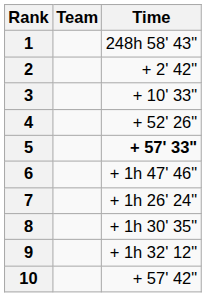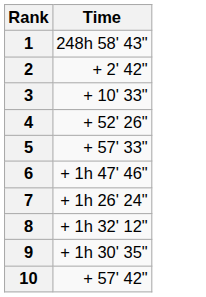 <table class="wikitable">
 <tr>
 <th scope="col">Rank</th>
-<th scope="col">Team</th>
 <th scope="col">Time</th>
 </tr>
 <tr>
 <th scope="row">1</th>
-<td></td>
 <td style="text-align:right;">248h 58' 43"</td>
 </tr>
 <tr>
 <th scope="row">2</th>
-<td></td>
 <td style="text-align:right;">+ 2' 42"</td>
 </tr>
 <tr>
 <th scope="row">3</th>
-<td></td>
 <td style="text-align:right;">+ 10' 33"</td>
 </tr>
 <tr>
 <th scope="row">4</th>
-<td></td>
 <td style="text-align:right;">+ 52' 26"</td>
 </tr>
 <tr>
 <th scope="row">5</th>
-<td></td>
-<td style="text-align:right;"><strong>+ 57' 33"</strong></td>
+<td style="text-align:right;">+ 57' 33"</td>
 </tr>
 <tr>
 <th scope="row">6</th>
-<td></td>
 <td style="text-align:right;">+ 1h 47' 46"</td>
 </tr>
 <tr>
 <th scope="row">7</th>
-<td></td>
 <td style="text-align:right;">+ 1h 26' 24"</td>
 </tr>
 <tr>
 <th scope="row">8</th>
-<td></td>
+<td style="text-align:right;">+ 1h 32' 12"</td>
+</tr>
+<tr>
+<th scope="row">9</th>
 <td style="text-align:right;">+ 1h 30' 35"</td>
 </tr>
 <tr>
-<th scope="row">9</th>
-<td></td>
-<td style="text-align:right;">+ 1h 32' 12"</td>
-</tr>
-<tr>
 <th scope="row">10</th>
-<td></td>
 <td style="text-align:right;">+ 57' 42"</td>
 </tr>
 </table>
